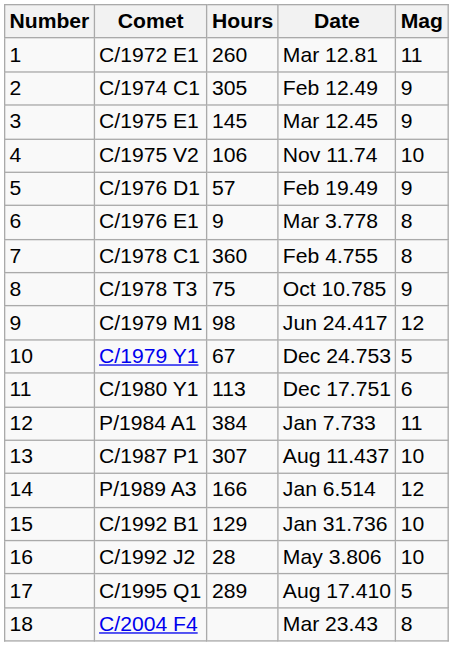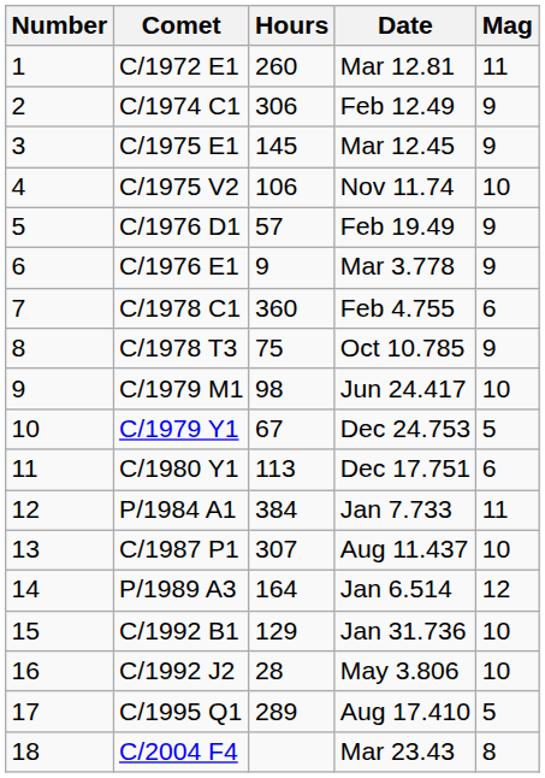 <table class="wikitable">
 <tr>
 <th>Number</th>
 <th>Comet</th>
 <th>Hours</th>
 <th>Date</th>
 <th>Mag</th>
 </tr>
 <tr>
 <td>1</td>
 <td>C/1972 E1</td>
 <td>260</td>
 <td>Mar 12.81</td>
 <td>11</td>
 </tr>
 <tr>
 <td>2</td>
 <td>C/1974 C1</td>
-<td>305</td>
+<td>306</td>
 <td>Feb 12.49</td>
 <td>9</td>
 </tr>
 <tr>
 <td>3</td>
 <td>C/1975 E1</td>
 <td>145</td>
 <td>Mar 12.45</td>
 <td>9</td>
 </tr>
 <tr>
 <td>4</td>
 <td>C/1975 V2</td>
 <td>106</td>
 <td>Nov 11.74</td>
 <td>10</td>
 </tr>
 <tr>
 <td>5</td>
 <td>C/1976 D1</td>
 <td>57</td>
 <td>Feb 19.49</td>
 <td>9</td>
 </tr>
 <tr>
 <td>6</td>
 <td>C/1976 E1</td>
 <td>9</td>
 <td>Mar 3.778</td>
-<td>8</td>
+<td>9</td>
 </tr>
 <tr>
 <td>7</td>
 <td>C/1978 C1</td>
 <td>360</td>
 <td>Feb 4.755</td>
-<td>8</td>
+<td>6</td>
 </tr>
 <tr>
 <td>8</td>
 <td>C/1978 T3</td>
 <td>75</td>
 <td>Oct 10.785</td>
 <td>9</td>
 </tr>
 <tr>
 <td>9</td>
 <td>C/1979 M1</td>
 <td>98</td>
 <td>Jun 24.417</td>
-<td>12</td>
+<td>10</td>
 </tr>
 <tr>
 <td>10</td>
 <td><a href='#'>C/1979 Y1</a></td>
 <td>67</td>
 <td>Dec 24.753</td>
 <td>5</td>
 </tr>
 <tr>
 <td>11</td>
 <td>C/1980 Y1</td>
 <td>113</td>
 <td>Dec 17.751</td>
 <td>6</td>
 </tr>
 <tr>
 <td>12</td>
 <td>P/1984 A1</td>
 <td>384</td>
 <td>Jan 7.733</td>
 <td>11</td>
 </tr>
 <tr>
 <td>13</td>
 <td>C/1987 P1</td>
 <td>307</td>
 <td>Aug 11.437</td>
 <td>10</td>
 </tr>
 <tr>
 <td>14</td>
 <td>P/1989 A3</td>
-<td>166</td>
+<td>164</td>
 <td>Jan 6.514</td>
 <td>12</td>
 </tr>
 <tr>
 <td>15</td>
 <td>C/1992 B1</td>
 <td>129</td>
 <td>Jan 31.736</td>
 <td>10</td>
 </tr>
 <tr>
 <td>16</td>
 <td>C/1992 J2</td>
 <td>28</td>
 <td>May 3.806</td>
 <td>10</td>
 </tr>
 <tr>
 <td>17</td>
 <td>C/1995 Q1</td>
 <td>289</td>
 <td>Aug 17.410</td>
 <td>5</td>
 </tr>
 <tr>
 <td>18</td>
 <td><a href='#'>C/2004 F4</a></td>
 <td></td>
 <td>Mar 23.43</td>
 <td>8</td>
 </tr>
 </table>
